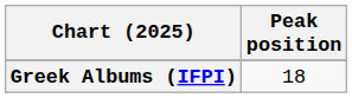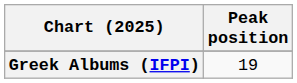 <table class="wikitable sortable plainrowheaders" style="text-align:center">
 <tr>
 <th scope="col">Chart (2025)</th>
 <th scope="col">Peak<br>position</th>
 </tr>
 <tr>
 </tr>
 <tr>
 </tr>
 <tr>
 <th scope="row">Greek Albums (<a href='#'>IFPI</a>)</th>
-<td>18</td>
+<td>19</td>
 </tr>
 </table>
